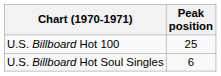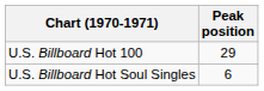 <table class="wikitable">
 <tr>
 <th>Chart (1970-1971)</th>
 <th>Peak<br>position</th>
 </tr>
 <tr>
 <td>U.S. <em>Billboard</em> Hot 100</td>
-<td align="center">25</td>
+<td align="center">29</td>
 </tr>
 <tr>
 <td>U.S. <em>Billboard</em> Hot Soul Singles</td>
 <td align="center">6</td>
 </tr>
 </table>
